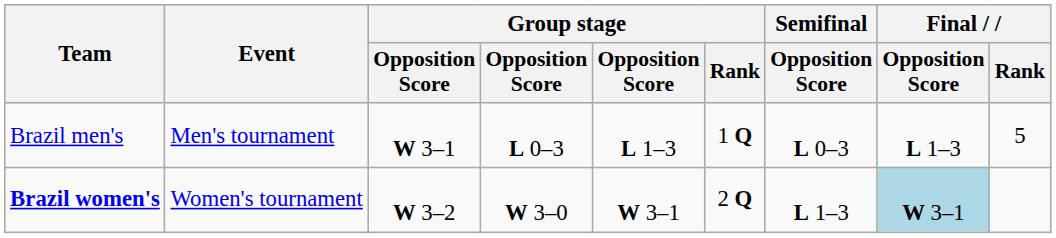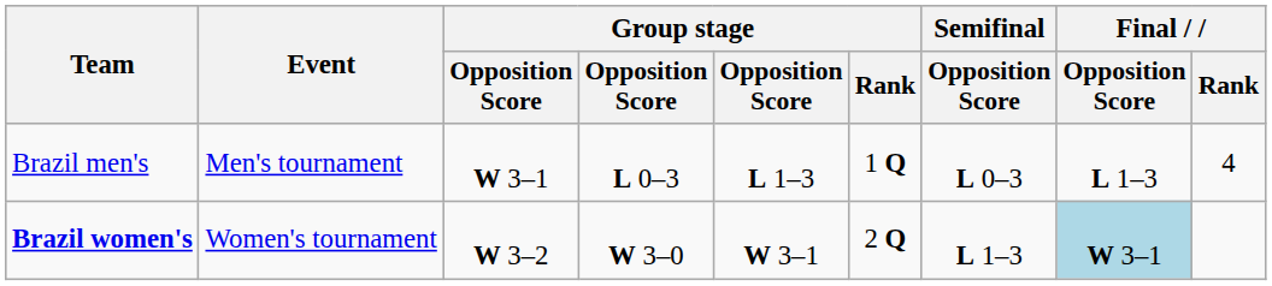 <table class="wikitable" style="text-align:center; font-size:90%">
 <tr>
 <th rowspan=2>Team</th>
 <th rowspan=2>Event</th>
 <th colspan=4>Group stage</th>
 <th>Semifinal</th>
 <th colspan=2>Final /  / </th>
 </tr>
 <tr style="font-size:95%">
 <th>Opposition<br>Score</th>
 <th>Opposition<br>Score</th>
 <th>Opposition<br>Score</th>
 <th>Rank</th>
 <th>Opposition<br>Score</th>
 <th>Opposition<br>Score</th>
 <th>Rank</th>
 </tr>
 <tr>
 <td align=left><a href='#'>Brazil men's</a></td>
 <td align=left><a href='#'>Men's tournament</a></td>
 <td><br><strong>W</strong> 3–1</td>
 <td><br><strong>L</strong> 0–3</td>
 <td><br><strong>L</strong> 1–3</td>
 <td>1 <strong>Q</strong></td>
 <td><br><strong>L</strong> 0–3</td>
 <td><br><strong>L</strong> 1–3</td>
-<td>5</td>
+<td>4</td>
 </tr>
 <tr>
 <td align=left><strong><a href='#'>Brazil women's</a></strong></td>
 <td align=left><a href='#'>Women's tournament</a></td>
 <td><br><strong>W</strong> 3–2</td>
 <td><br><strong>W</strong> 3–0</td>
 <td><br><strong>W</strong> 3–1</td>
 <td>2 <strong>Q</strong></td>
 <td><br><strong>L</strong> 1–3</td>
 <td style="background: lightblue;"><br><strong>W</strong> 3–1</td>
 <td></td>
 </tr>
 </table>
